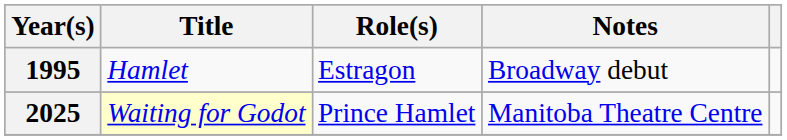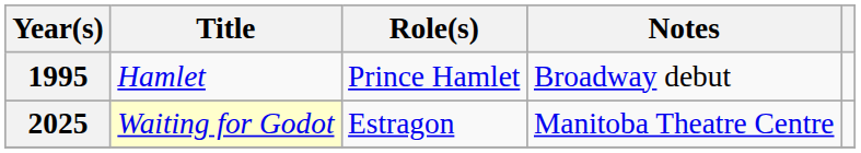 <table class="wikitable sortable plainrowheaders">
 <tr>
 <th scope="col">Year(s)</th>
 <th scope="col">Title</th>
 <th scope="col">Role(s)</th>
 <th scope="col" class="unsortable">Notes</th>
 <th scope="col" class="unsortable"></th>
 </tr>
 <tr>
 <th scope="row">1995</th>
 <td><em><a href='#'>Hamlet</a></em></td>
-<td><a href='#'>Estragon</a></td>
+<td><a href='#'>Prince Hamlet</a></td>
 <td><a href='#'>Broadway</a> debut</td>
 <td style="text-align:center;"></td>
 </tr>
 <tr>
 <th scope="row">2025</th>
 <td style="background:#FFFFCC;"><em><a href='#'>Waiting for Godot</a></em> </td>
-<td><a href='#'>Prince Hamlet</a></td>
+<td><a href='#'>Estragon</a></td>
 <td><a href='#'>Manitoba Theatre Centre</a></td>
 <td style="text-align:center;"></td>
 </tr>
 <tr>
 </tr>
 </table>
